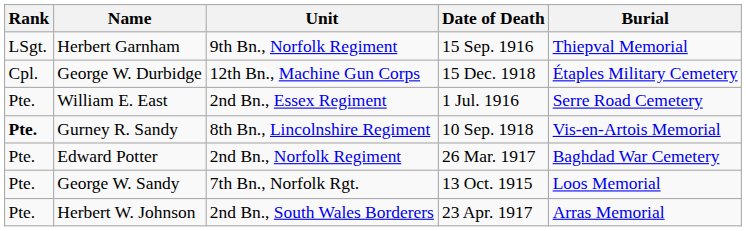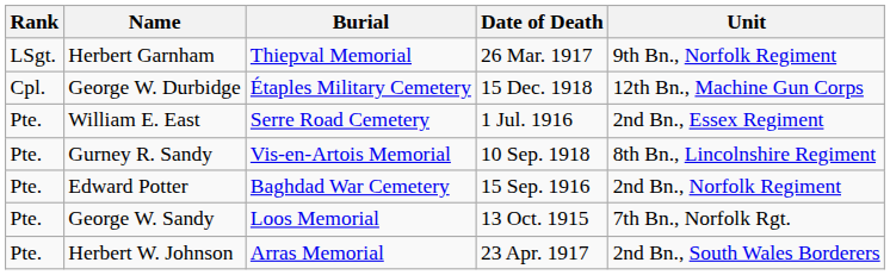 <table class="wikitable">
 <tr>
 <th>Rank</th>
 <th>Name</th>
+<th>Burial</th>
+<th>Date of Death</th>
 <th>Unit</th>
-<th>Date of Death</th>
-<th>Burial</th>
 </tr>
 <tr>
 <td>LSgt.</td>
 <td>Herbert Garnham</td>
+<td><a href='#'>Thiepval Memorial</a></td>
+<td>26 Mar. 1917</td>
 <td>9th Bn., <a href='#'>Norfolk Regiment</a></td>
-<td>15 Sep. 1916</td>
-<td><a href='#'>Thiepval Memorial</a></td>
 </tr>
 <tr>
 <td>Cpl.</td>
 <td>George W. Durbidge</td>
+<td><a href='#'>Étaples Military Cemetery</a></td>
+<td>15 Dec. 1918</td>
 <td>12th Bn., <a href='#'>Machine Gun Corps</a></td>
-<td>15 Dec. 1918</td>
-<td><a href='#'>Étaples Military Cemetery</a></td>
 </tr>
 <tr>
 <td>Pte.</td>
 <td>William E. East</td>
+<td><a href='#'>Serre Road Cemetery</a></td>
+<td>1 Jul. 1916</td>
 <td>2nd Bn., <a href='#'>Essex Regiment</a></td>
-<td>1 Jul. 1916</td>
-<td><a href='#'>Serre Road Cemetery</a></td>
 </tr>
 <tr>
-<td><strong>Pte.</strong></td>
+<td>Pte.</td>
 <td>Gurney R. Sandy</td>
+<td><a href='#'>Vis-en-Artois Memorial</a></td>
+<td>10 Sep. 1918</td>
 <td>8th Bn., <a href='#'>Lincolnshire Regiment</a></td>
-<td>10 Sep. 1918</td>
-<td><a href='#'>Vis-en-Artois Memorial</a></td>
 </tr>
 <tr>
 <td>Pte.</td>
 <td>Edward Potter</td>
+<td><a href='#'>Baghdad War Cemetery</a></td>
+<td>15 Sep. 1916</td>
 <td>2nd Bn., <a href='#'>Norfolk Regiment</a></td>
-<td>26 Mar. 1917</td>
-<td><a href='#'>Baghdad War Cemetery</a></td>
 </tr>
 <tr>
 <td>Pte.</td>
 <td>George W. Sandy</td>
+<td><a href='#'>Loos Memorial</a></td>
+<td>13 Oct. 1915</td>
 <td>7th Bn., Norfolk Rgt.</td>
-<td>13 Oct. 1915</td>
-<td><a href='#'>Loos Memorial</a></td>
 </tr>
 <tr>
 <td>Pte.</td>
 <td>Herbert W. Johnson</td>
+<td><a href='#'>Arras Memorial</a></td>
+<td>23 Apr. 1917</td>
 <td>2nd Bn., <a href='#'>South Wales Borderers</a></td>
-<td>23 Apr. 1917</td>
-<td><a href='#'>Arras Memorial</a></td>
 </tr>
 </table>
